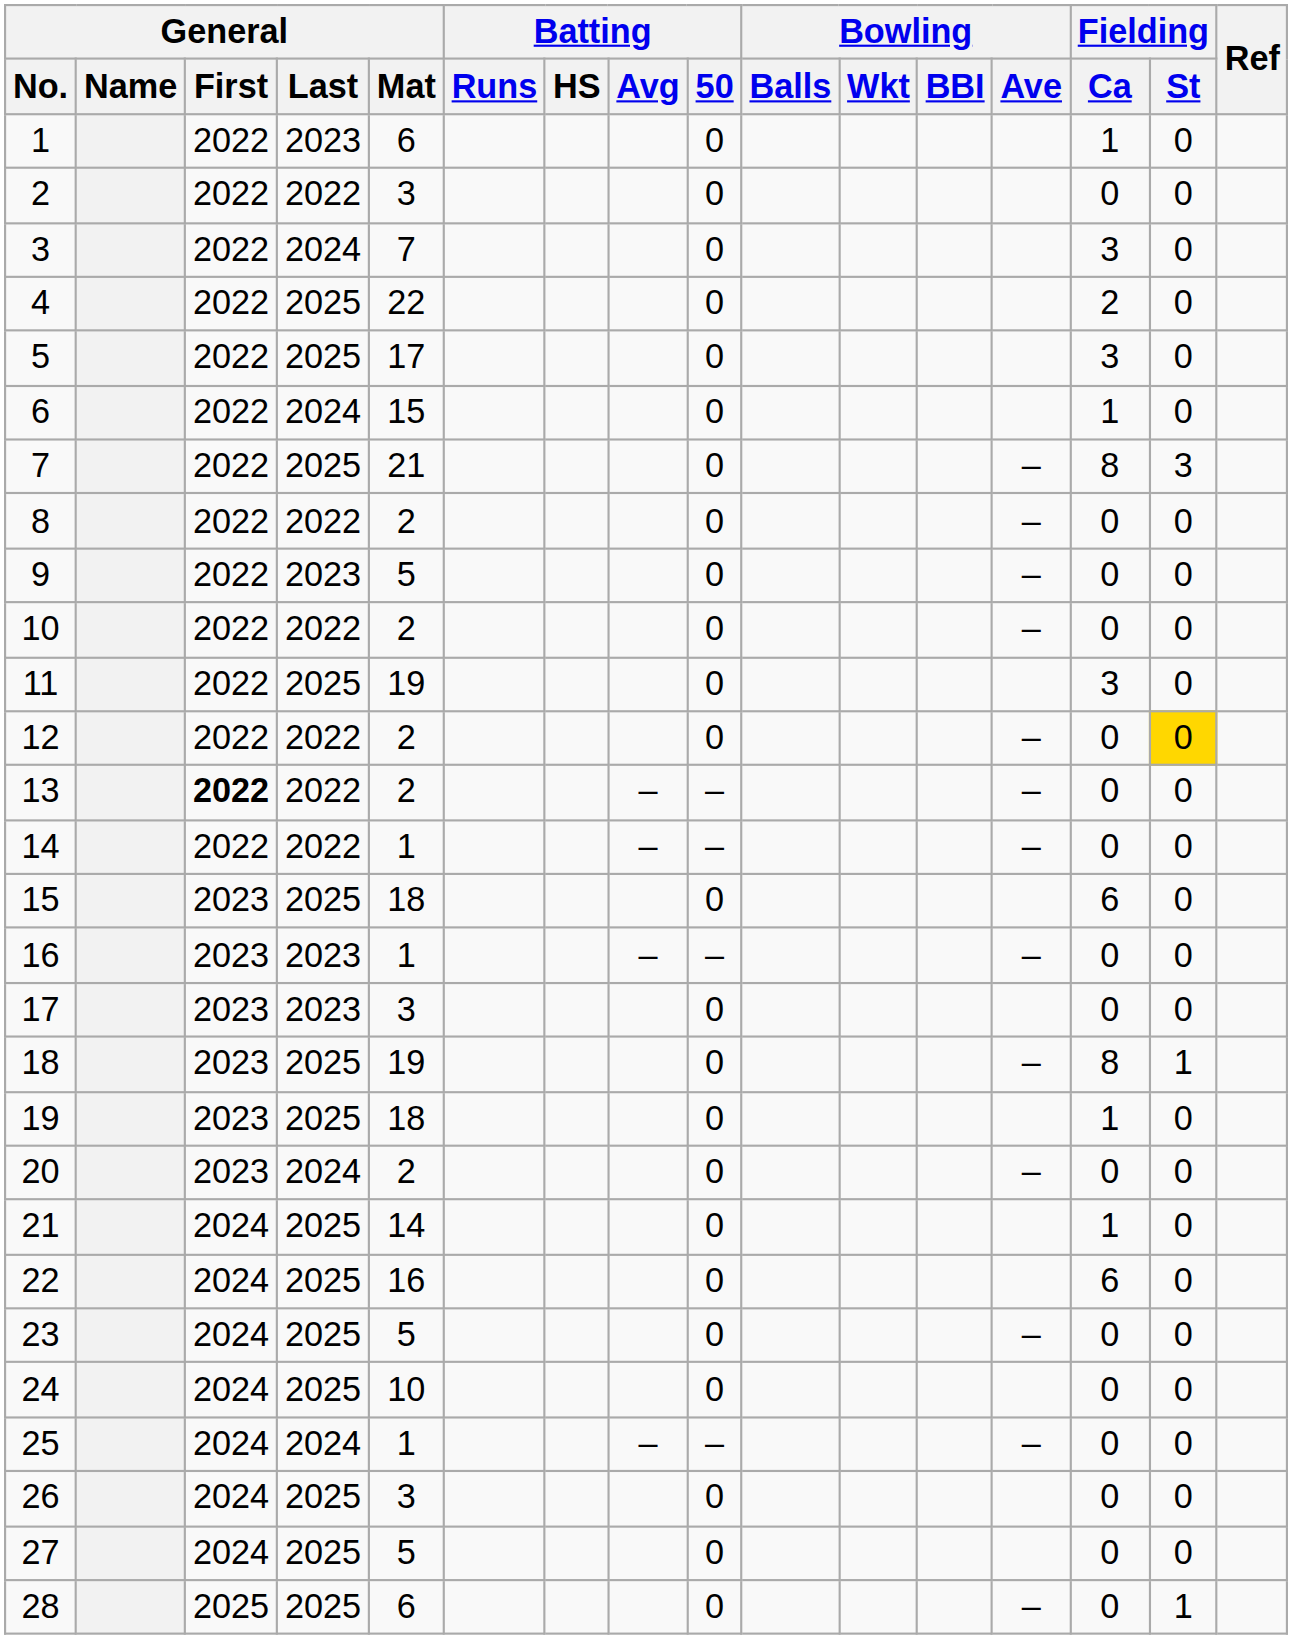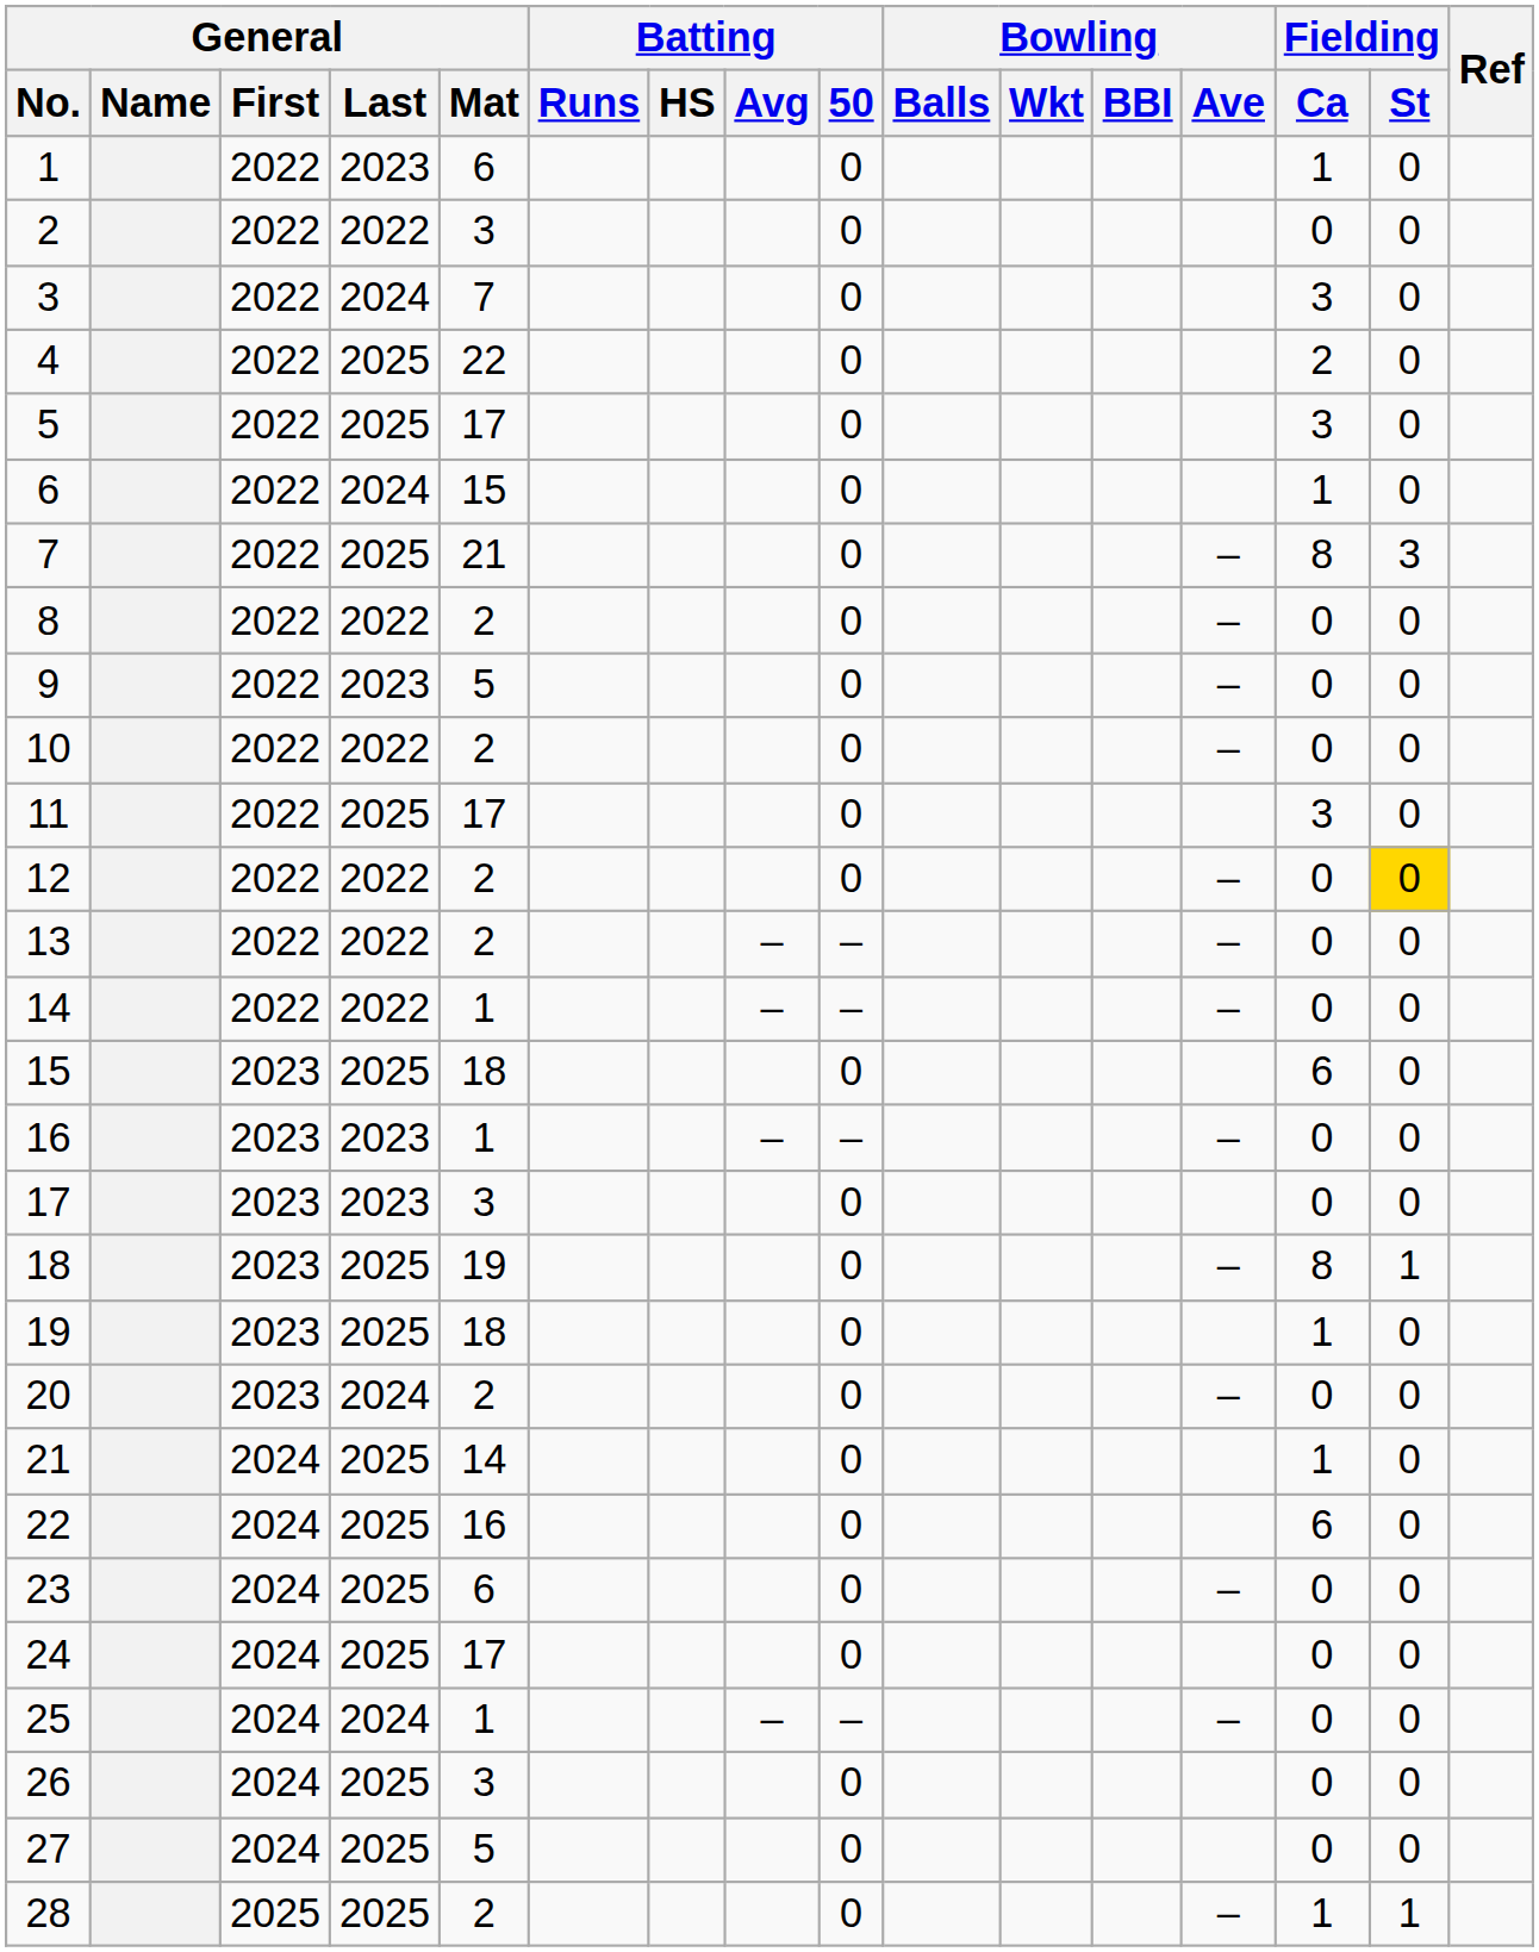 <table class="wikitable plainrowheaders sortable">
 <tr align="center">
 <th scope="col" colspan=5 class="unsortable">General</th>
 <th scope="col" colspan=4 class="unsortable"><a href='#'>Batting</a></th>
 <th scope="col" colspan=4 class="unsortable"><a href='#'>Bowling</a></th>
 <th scope="col" colspan=2 class="unsortable"><a href='#'>Fielding</a></th>
 <th scope="col" rowspan=2 class="unsortable">Ref</th>
 </tr>
 <tr align="center">
 <th scope="col">No.</th>
 <th scope="col">Name</th>
 <th scope="col">First</th>
 <th scope="col">Last</th>
 <th scope="col">Mat</th>
 <th scope="col"><a href='#'>Runs</a></th>
 <th scope="col">HS</th>
 <th scope="col"><a href='#'>Avg</a></th>
 <th scope="col"><a href='#'>50</a></th>
 <th scope="col"><a href='#'>Balls</a></th>
 <th scope="col"><a href='#'>Wkt</a></th>
 <th scope="col"><a href='#'>BBI</a></th>
 <th scope="col"><a href='#'>Ave</a></th>
 <th scope="col"><a href='#'>Ca</a></th>
 <th scope="col"><a href='#'>St</a></th>
 </tr>
 <tr align="center">
 <td>1</td>
 <th scope="row"></th>
 <td>2022</td>
 <td>2023</td>
 <td>6</td>
 <td></td>
 <td></td>
 <td></td>
 <td>0</td>
 <td></td>
 <td></td>
 <td></td>
 <td></td>
 <td>1</td>
 <td>0</td>
 <td></td>
 </tr>
 <tr align="center">
 <td>2</td>
 <th scope="row"></th>
 <td>2022</td>
 <td>2022</td>
 <td>3</td>
 <td></td>
 <td></td>
 <td></td>
 <td>0</td>
 <td></td>
 <td></td>
 <td></td>
 <td></td>
 <td>0</td>
 <td>0</td>
 <td></td>
 </tr>
 <tr align="center">
 <td>3</td>
 <th scope="row"></th>
 <td>2022</td>
 <td>2024</td>
 <td>7</td>
 <td></td>
 <td></td>
 <td></td>
 <td>0</td>
 <td></td>
 <td></td>
 <td></td>
 <td></td>
 <td>3</td>
 <td>0</td>
 <td></td>
 </tr>
 <tr align="center">
 <td>4</td>
 <th scope="row"></th>
 <td>2022</td>
 <td>2025</td>
 <td>22</td>
 <td></td>
 <td></td>
 <td></td>
 <td>0</td>
 <td></td>
 <td></td>
 <td></td>
 <td></td>
 <td>2</td>
 <td>0</td>
 <td></td>
 </tr>
 <tr align="center">
 <td>5</td>
 <th scope="row"></th>
 <td>2022</td>
 <td>2025</td>
 <td>17</td>
 <td></td>
 <td></td>
 <td></td>
 <td>0</td>
 <td></td>
 <td></td>
 <td></td>
 <td></td>
 <td>3</td>
 <td>0</td>
 <td></td>
 </tr>
 <tr align="center">
 <td>6</td>
 <th scope="row"></th>
 <td>2022</td>
 <td>2024</td>
 <td>15</td>
 <td></td>
 <td></td>
 <td></td>
 <td>0</td>
 <td></td>
 <td></td>
 <td></td>
 <td></td>
 <td>1</td>
 <td>0</td>
 <td></td>
 </tr>
 <tr align="center">
 <td>7</td>
 <th scope="row"></th>
 <td>2022</td>
 <td>2025</td>
 <td>21</td>
 <td></td>
 <td></td>
 <td></td>
 <td>0</td>
 <td></td>
 <td></td>
 <td></td>
 <td>–</td>
 <td>8</td>
 <td>3</td>
 <td></td>
 </tr>
 <tr align="center">
 <td>8</td>
 <th scope="row"></th>
 <td>2022</td>
 <td>2022</td>
 <td>2</td>
 <td></td>
 <td></td>
 <td></td>
 <td>0</td>
 <td></td>
 <td></td>
 <td></td>
 <td>–</td>
 <td>0</td>
 <td>0</td>
 <td></td>
 </tr>
 <tr align="center">
 <td>9</td>
 <th scope="row"></th>
 <td>2022</td>
 <td>2023</td>
 <td>5</td>
 <td></td>
 <td></td>
 <td></td>
 <td>0</td>
 <td></td>
 <td></td>
 <td></td>
 <td>–</td>
 <td>0</td>
 <td>0</td>
 <td></td>
 </tr>
 <tr align="center">
 <td>10</td>
 <th scope="row"></th>
 <td>2022</td>
 <td>2022</td>
 <td>2</td>
 <td></td>
 <td></td>
 <td></td>
 <td>0</td>
 <td></td>
 <td></td>
 <td></td>
 <td>–</td>
 <td>0</td>
 <td>0</td>
 <td></td>
 </tr>
 <tr align="center">
 <td>11</td>
 <th scope="row"></th>
 <td>2022</td>
 <td>2025</td>
-<td>19</td>
+<td>17</td>
 <td></td>
 <td></td>
 <td></td>
 <td>0</td>
 <td></td>
 <td></td>
 <td></td>
 <td></td>
 <td>3</td>
 <td>0</td>
 <td></td>
 </tr>
 <tr align="center">
 <td>12</td>
 <th scope="row"></th>
 <td>2022</td>
 <td>2022</td>
 <td>2</td>
 <td></td>
 <td></td>
 <td></td>
 <td>0</td>
 <td></td>
 <td></td>
 <td></td>
 <td>–</td>
 <td>0</td>
 <td style="background: gold;">0</td>
 <td></td>
 </tr>
 <tr align="center">
 <td>13</td>
 <th scope="row"></th>
-<td><strong>2022</strong></td>
+<td>2022</td>
 <td>2022</td>
 <td>2</td>
 <td></td>
 <td></td>
 <td>–</td>
 <td>–</td>
 <td></td>
 <td></td>
 <td></td>
 <td>–</td>
 <td>0</td>
 <td>0</td>
 <td></td>
 </tr>
 <tr align="center">
 <td>14</td>
 <th scope="row"></th>
 <td>2022</td>
 <td>2022</td>
 <td>1</td>
 <td></td>
 <td></td>
 <td>–</td>
 <td>–</td>
 <td></td>
 <td></td>
 <td></td>
 <td>–</td>
 <td>0</td>
 <td>0</td>
 <td></td>
 </tr>
 <tr align="center">
 <td>15</td>
 <th scope="row"></th>
 <td>2023</td>
 <td>2025</td>
 <td>18</td>
 <td></td>
 <td></td>
 <td></td>
 <td>0</td>
 <td></td>
 <td></td>
 <td></td>
 <td></td>
 <td>6</td>
 <td>0</td>
 <td></td>
 </tr>
 <tr align="center">
 <td>16</td>
 <th scope="row"></th>
 <td>2023</td>
 <td>2023</td>
 <td>1</td>
 <td></td>
 <td></td>
 <td>–</td>
 <td>–</td>
 <td></td>
 <td></td>
 <td></td>
 <td>–</td>
 <td>0</td>
 <td>0</td>
 <td></td>
 </tr>
 <tr align="center">
 <td>17</td>
 <th scope="row"></th>
 <td>2023</td>
 <td>2023</td>
 <td>3</td>
 <td></td>
 <td></td>
 <td></td>
 <td>0</td>
 <td></td>
 <td></td>
 <td></td>
 <td></td>
 <td>0</td>
 <td>0</td>
 <td></td>
 </tr>
 <tr align="center">
 <td>18</td>
 <th scope="row"></th>
 <td>2023</td>
 <td>2025</td>
 <td>19</td>
 <td></td>
 <td></td>
 <td></td>
 <td>0</td>
 <td></td>
 <td></td>
 <td></td>
 <td>–</td>
 <td>8</td>
 <td>1</td>
 <td></td>
 </tr>
 <tr align="center">
 <td>19</td>
 <th scope="row"></th>
 <td>2023</td>
 <td>2025</td>
 <td>18</td>
 <td></td>
 <td></td>
 <td></td>
 <td>0</td>
 <td></td>
 <td></td>
 <td></td>
 <td></td>
 <td>1</td>
 <td>0</td>
 <td></td>
 </tr>
 <tr align="center">
 <td>20</td>
 <th scope="row"></th>
 <td>2023</td>
 <td>2024</td>
 <td>2</td>
 <td></td>
 <td></td>
 <td></td>
 <td>0</td>
 <td></td>
 <td></td>
 <td></td>
 <td>–</td>
 <td>0</td>
 <td>0</td>
 <td></td>
 </tr>
 <tr align="center">
 <td>21</td>
 <th scope="row"></th>
 <td>2024</td>
 <td>2025</td>
 <td>14</td>
 <td></td>
 <td></td>
 <td></td>
 <td>0</td>
 <td></td>
 <td></td>
 <td></td>
 <td></td>
 <td>1</td>
 <td>0</td>
 <td></td>
 </tr>
 <tr align="center">
 <td>22</td>
 <th scope="row"></th>
 <td>2024</td>
 <td>2025</td>
 <td>16</td>
 <td></td>
 <td></td>
 <td></td>
 <td>0</td>
 <td></td>
 <td></td>
 <td></td>
 <td></td>
 <td>6</td>
 <td>0</td>
 <td></td>
 </tr>
 <tr align="center">
 <td>23</td>
 <th scope="row"></th>
 <td>2024</td>
 <td>2025</td>
-<td>5</td>
+<td>6</td>
 <td></td>
 <td></td>
 <td></td>
 <td>0</td>
 <td></td>
 <td></td>
 <td></td>
 <td>–</td>
 <td>0</td>
 <td>0</td>
 <td></td>
 </tr>
 <tr align="center">
 <td>24</td>
 <th scope="row"></th>
 <td>2024</td>
 <td>2025</td>
-<td>10</td>
+<td>17</td>
 <td></td>
 <td></td>
 <td></td>
 <td>0</td>
 <td></td>
 <td></td>
 <td></td>
 <td></td>
 <td>0</td>
 <td>0</td>
 <td></td>
 </tr>
 <tr align="center">
 <td>25</td>
 <th scope="row"></th>
 <td>2024</td>
 <td>2024</td>
 <td>1</td>
 <td></td>
 <td></td>
 <td>–</td>
 <td>–</td>
 <td></td>
 <td></td>
 <td></td>
 <td>–</td>
 <td>0</td>
 <td>0</td>
 <td></td>
 </tr>
 <tr align="center">
 <td>26</td>
 <th scope="row"></th>
 <td>2024</td>
 <td>2025</td>
 <td>3</td>
 <td></td>
 <td></td>
 <td></td>
 <td>0</td>
 <td></td>
 <td></td>
 <td></td>
 <td></td>
 <td>0</td>
 <td>0</td>
 <td></td>
 </tr>
 <tr align="center">
 <td>27</td>
 <th scope="row"></th>
 <td>2024</td>
 <td>2025</td>
 <td>5</td>
 <td></td>
 <td></td>
 <td></td>
 <td>0</td>
 <td></td>
 <td></td>
 <td></td>
 <td></td>
 <td>0</td>
 <td>0</td>
 <td></td>
 </tr>
 <tr align="center">
 <td>28</td>
 <th scope="row"></th>
 <td>2025</td>
 <td>2025</td>
-<td>6</td>
+<td>2</td>
 <td></td>
 <td></td>
 <td></td>
 <td>0</td>
 <td></td>
 <td></td>
 <td></td>
 <td>–</td>
-<td>0</td>
+<td>1</td>
 <td>1</td>
 <td></td>
 </tr>
 </table>
